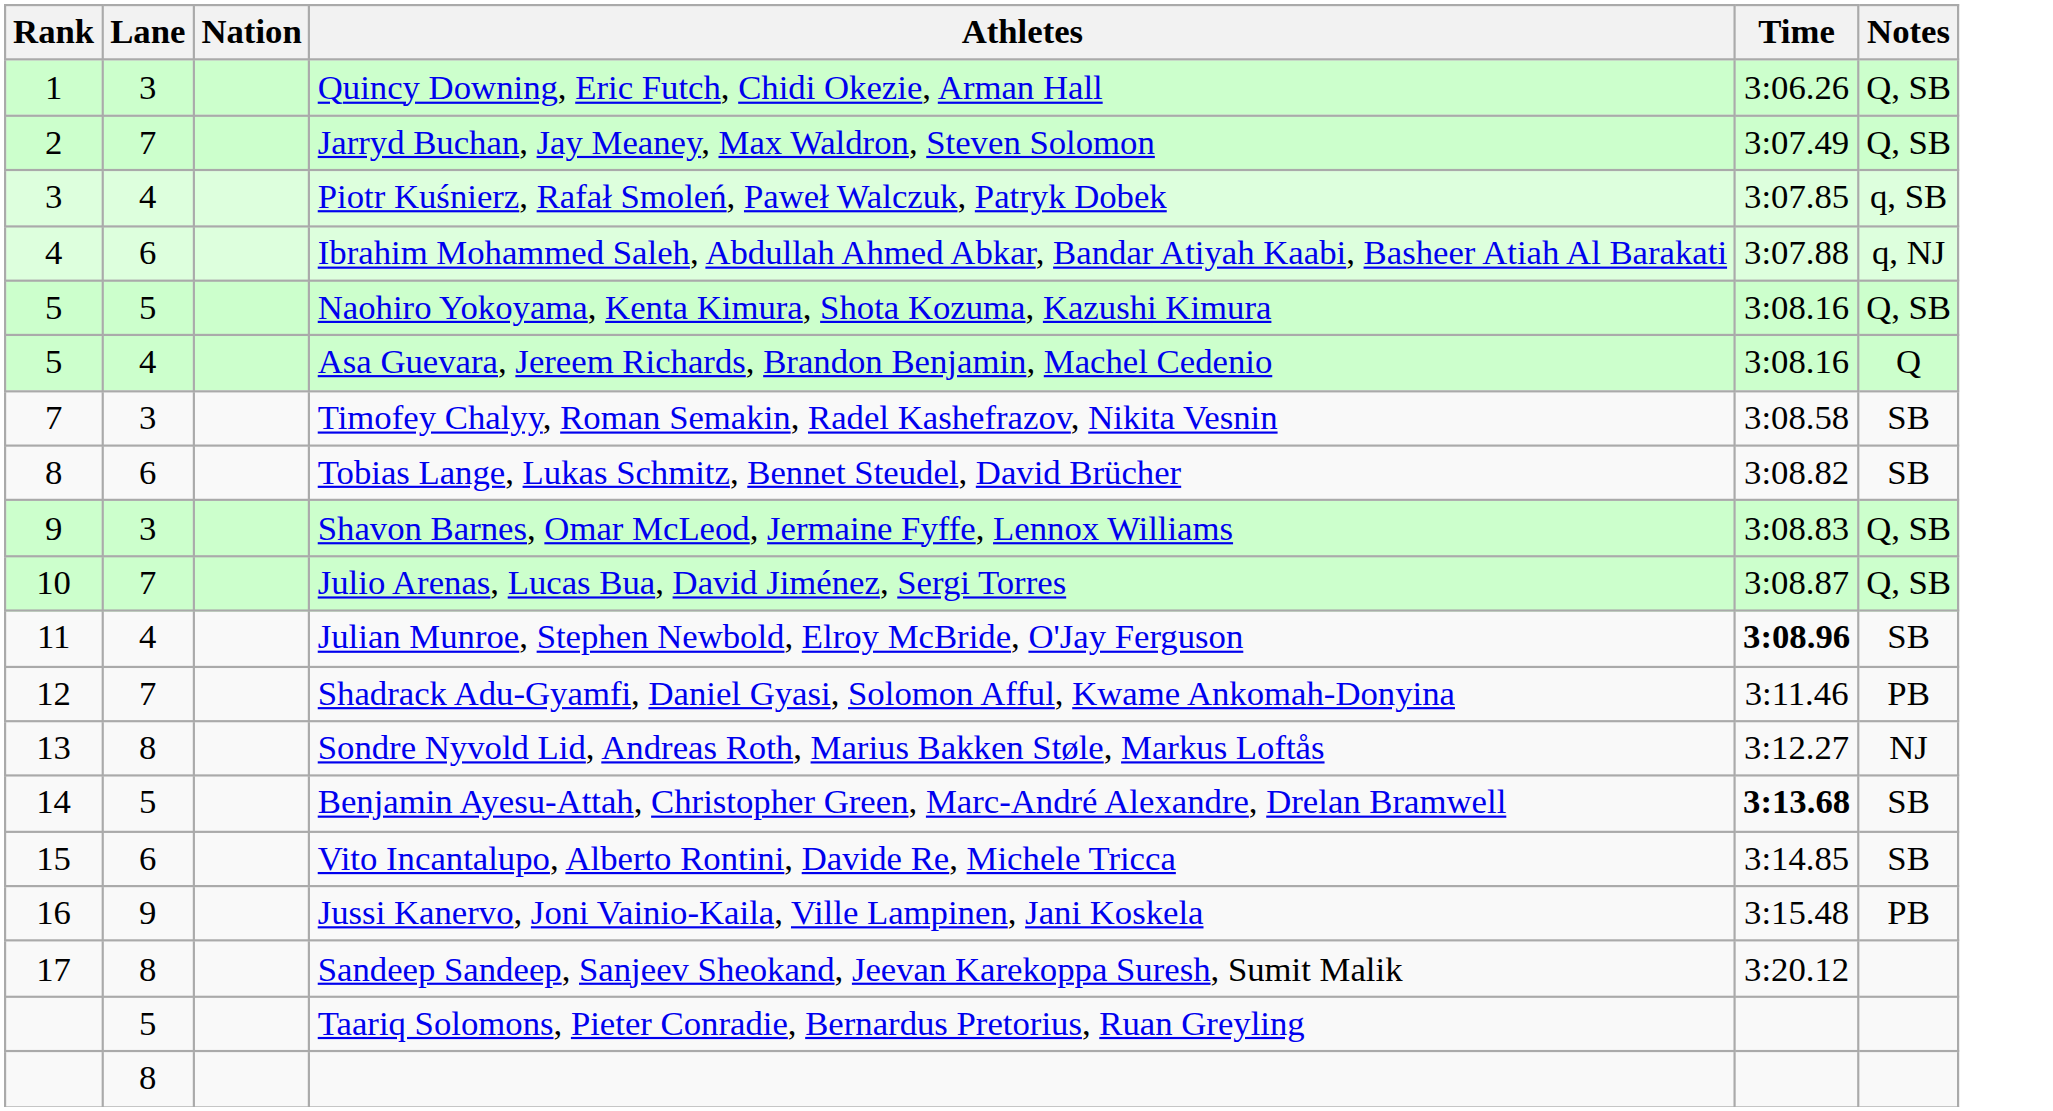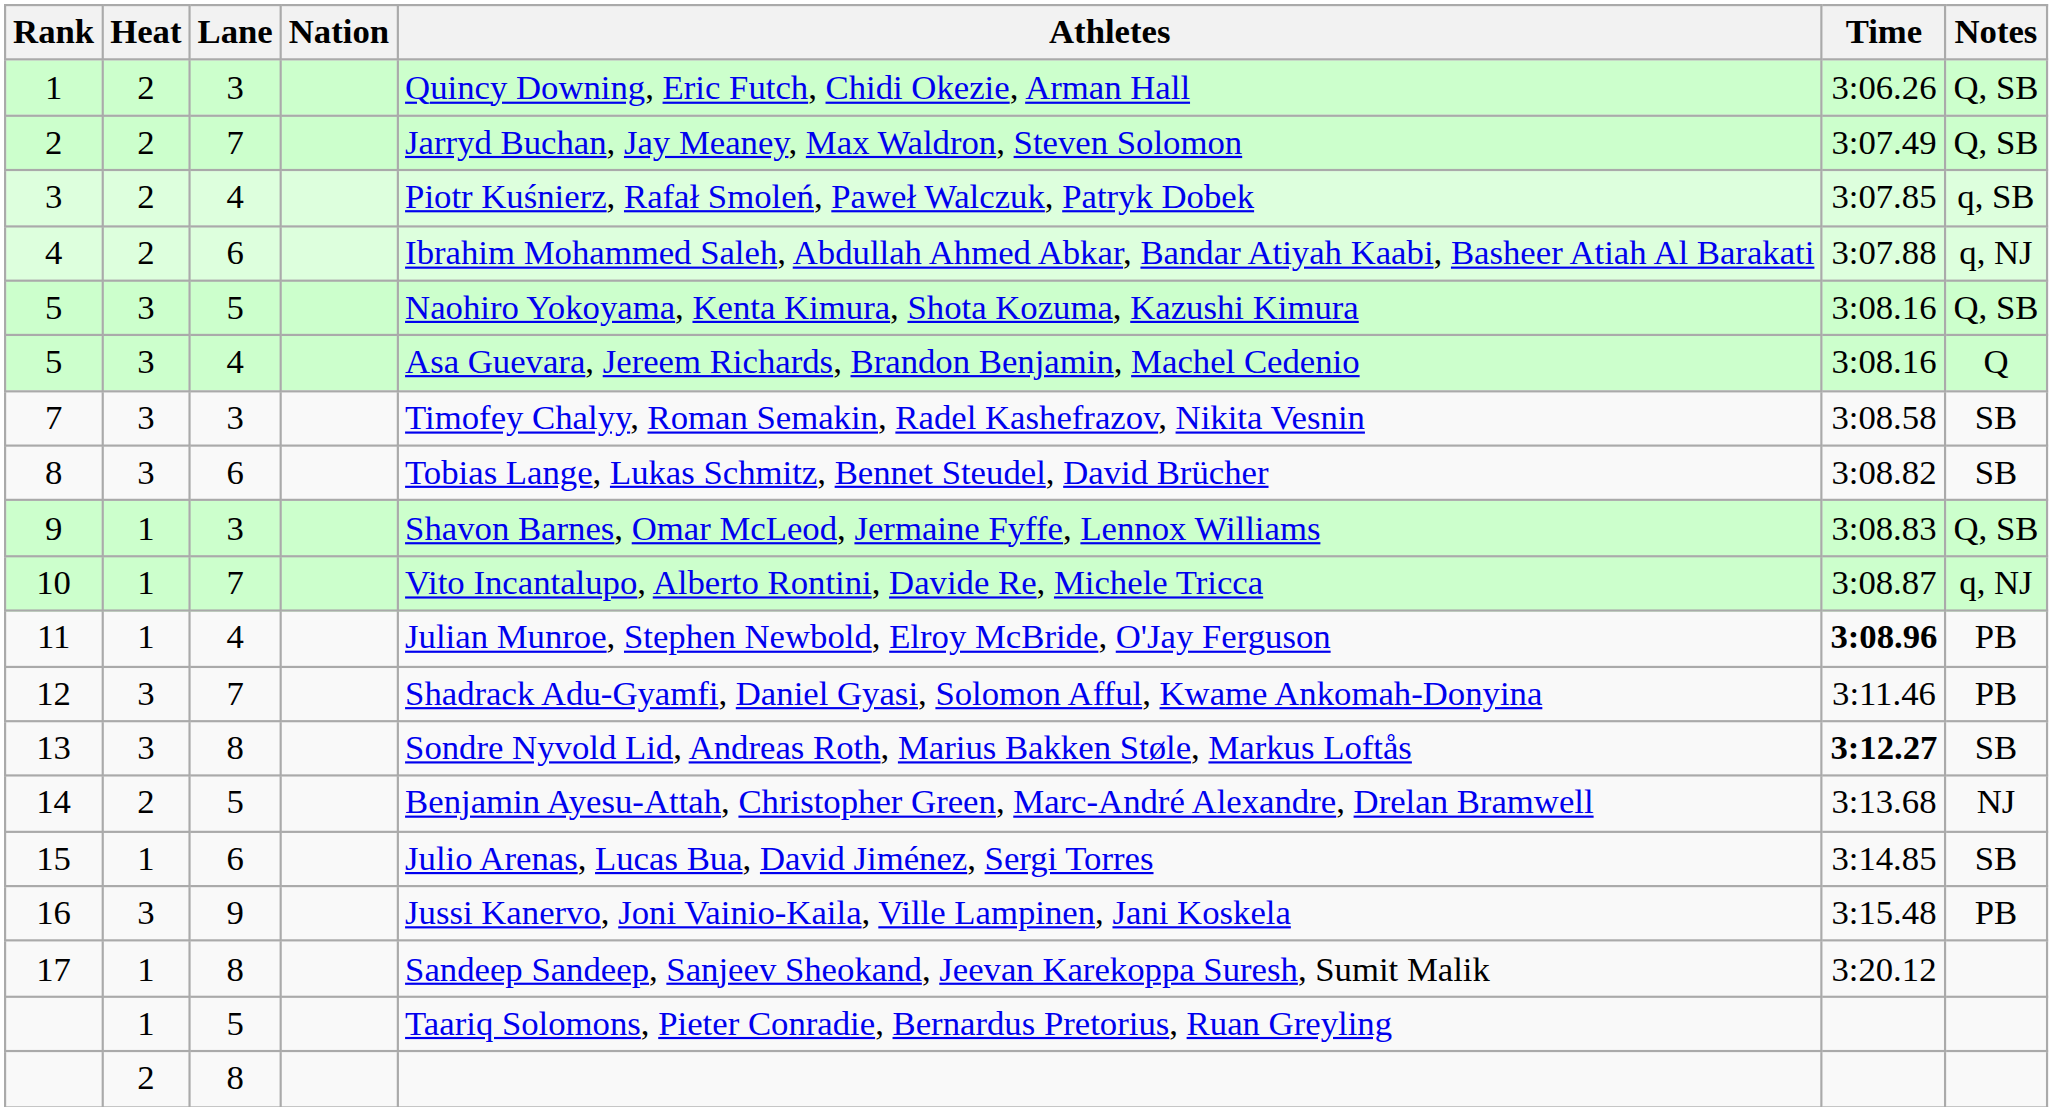 <table class="wikitable sortable" style="text-align:center">
 <tr>
 <th>Rank</th>
+<th>Heat</th>
 <th>Lane</th>
 <th>Nation</th>
 <th>Athletes</th>
 <th>Time</th>
 <th>Notes</th>
 </tr>
 <tr bgcolor=ccffcc>
 <td>1</td>
+<td>2</td>
 <td>3</td>
 <td align=left></td>
 <td align=left><a href='#'>Quincy Downing</a>, <a href='#'>Eric Futch</a>, <a href='#'>Chidi Okezie</a>, <a href='#'>Arman Hall</a></td>
 <td>3:06.26</td>
 <td>Q, SB</td>
 </tr>
 <tr bgcolor=ccffcc>
+<td>2</td>
 <td>2</td>
 <td>7</td>
 <td align=left></td>
 <td align=left><a href='#'>Jarryd Buchan</a>, <a href='#'>Jay Meaney</a>, <a href='#'>Max Waldron</a>, <a href='#'>Steven Solomon</a></td>
 <td>3:07.49</td>
 <td>Q, SB</td>
 </tr>
 <tr bgcolor=ddffdd>
 <td>3</td>
+<td>2</td>
 <td>4</td>
 <td align=left></td>
 <td align=left><a href='#'>Piotr Kuśnierz</a>, <a href='#'>Rafał Smoleń</a>, <a href='#'>Paweł Walczuk</a>, <a href='#'>Patryk Dobek</a></td>
 <td>3:07.85</td>
 <td>q, SB</td>
 </tr>
 <tr bgcolor=ddffdd>
 <td>4</td>
+<td>2</td>
 <td>6</td>
 <td align=left></td>
 <td align=left><a href='#'>Ibrahim Mohammed Saleh</a>, <a href='#'>Abdullah Ahmed Abkar</a>, <a href='#'>Bandar Atiyah Kaabi</a>, <a href='#'>Basheer Atiah Al Barakati</a></td>
 <td>3:07.88</td>
 <td>q, NJ</td>
 </tr>
 <tr bgcolor=ccffcc>
 <td>5</td>
+<td>3</td>
 <td>5</td>
 <td align=left></td>
 <td align=left><a href='#'>Naohiro Yokoyama</a>, <a href='#'>Kenta Kimura</a>, <a href='#'>Shota Kozuma</a>, <a href='#'>Kazushi Kimura</a></td>
 <td>3:08.16</td>
 <td>Q, SB</td>
 </tr>
 <tr bgcolor=ccffcc>
 <td>5</td>
+<td>3</td>
 <td>4</td>
 <td align=left></td>
 <td align=left><a href='#'>Asa Guevara</a>, <a href='#'>Jereem Richards</a>, <a href='#'>Brandon Benjamin</a>, <a href='#'>Machel Cedenio</a></td>
 <td>3:08.16</td>
 <td>Q</td>
 </tr>
 <tr>
 <td>7</td>
 <td>3</td>
+<td>3</td>
 <td align=left></td>
 <td align=left><a href='#'>Timofey Chalyy</a>, <a href='#'>Roman Semakin</a>, <a href='#'>Radel Kashefrazov</a>, <a href='#'>Nikita Vesnin</a></td>
 <td>3:08.58</td>
 <td>SB</td>
 </tr>
 <tr>
 <td>8</td>
+<td>3</td>
 <td>6</td>
 <td align=left></td>
 <td align=left><a href='#'>Tobias Lange</a>, <a href='#'>Lukas Schmitz</a>, <a href='#'>Bennet Steudel</a>, <a href='#'>David Brücher</a></td>
 <td>3:08.82</td>
 <td>SB</td>
 </tr>
 <tr bgcolor=ccffcc>
 <td>9</td>
+<td>1</td>
 <td>3</td>
 <td align=left></td>
 <td align=left><a href='#'>Shavon Barnes</a>, <a href='#'>Omar McLeod</a>, <a href='#'>Jermaine Fyffe</a>, <a href='#'>Lennox Williams</a></td>
 <td>3:08.83</td>
 <td>Q, SB</td>
 </tr>
 <tr bgcolor=ccffcc>
 <td>10</td>
+<td>1</td>
 <td>7</td>
 <td align=left></td>
-<td align=left><a href='#'>Julio Arenas</a>, <a href='#'>Lucas Bua</a>, <a href='#'>David Jiménez</a>, <a href='#'>Sergi Torres</a></td>
+<td align=left><a href='#'>Vito Incantalupo</a>, <a href='#'>Alberto Rontini</a>, <a href='#'>Davide Re</a>, <a href='#'>Michele Tricca</a></td>
 <td>3:08.87</td>
-<td>Q, SB</td>
+<td>q, NJ</td>
 </tr>
 <tr>
 <td>11</td>
+<td>1</td>
 <td>4</td>
 <td align=left></td>
 <td align=left><a href='#'>Julian Munroe</a>, <a href='#'>Stephen Newbold</a>, <a href='#'>Elroy McBride</a>, <a href='#'>O'Jay Ferguson</a></td>
 <td><strong>3:08.96</strong></td>
-<td>SB</td>
+<td>PB</td>
 </tr>
 <tr>
 <td>12</td>
+<td>3</td>
 <td>7</td>
 <td align=left></td>
 <td align=left><a href='#'>Shadrack Adu-Gyamfi</a>, <a href='#'>Daniel Gyasi</a>, <a href='#'>Solomon Afful</a>, <a href='#'>Kwame Ankomah-Donyina</a></td>
 <td>3:11.46</td>
 <td>PB</td>
 </tr>
 <tr>
 <td>13</td>
+<td>3</td>
 <td>8</td>
 <td align=left></td>
 <td align=left><a href='#'>Sondre Nyvold Lid</a>, <a href='#'>Andreas Roth</a>, <a href='#'>Marius Bakken Støle</a>, <a href='#'>Markus Loftås</a></td>
-<td>3:12.27</td>
+<td><strong>3:12.27</strong></td>
+<td>SB</td>
+</tr>
+<tr>
+<td>14</td>
+<td>2</td>
+<td>5</td>
+<td align=left></td>
+<td align=left><a href='#'>Benjamin Ayesu-Attah</a>, <a href='#'>Christopher Green</a>, <a href='#'>Marc-André Alexandre</a>, <a href='#'>Drelan Bramwell</a></td>
+<td>3:13.68</td>
 <td>NJ</td>
 </tr>
 <tr>
-<td>14</td>
-<td>5</td>
-<td align=left></td>
-<td align=left><a href='#'>Benjamin Ayesu-Attah</a>, <a href='#'>Christopher Green</a>, <a href='#'>Marc-André Alexandre</a>, <a href='#'>Drelan Bramwell</a></td>
-<td><strong>3:13.68</strong></td>
-<td>SB</td>
-</tr>
-<tr>
 <td>15</td>
+<td>1</td>
 <td>6</td>
 <td align=left></td>
-<td align=left><a href='#'>Vito Incantalupo</a>, <a href='#'>Alberto Rontini</a>, <a href='#'>Davide Re</a>, <a href='#'>Michele Tricca</a></td>
+<td align=left><a href='#'>Julio Arenas</a>, <a href='#'>Lucas Bua</a>, <a href='#'>David Jiménez</a>, <a href='#'>Sergi Torres</a></td>
 <td>3:14.85</td>
 <td>SB</td>
 </tr>
 <tr>
 <td>16</td>
+<td>3</td>
 <td>9</td>
 <td align=left></td>
 <td align=left><a href='#'>Jussi Kanervo</a>, <a href='#'>Joni Vainio-Kaila</a>, <a href='#'>Ville Lampinen</a>, <a href='#'>Jani Koskela</a></td>
 <td>3:15.48</td>
 <td>PB</td>
 </tr>
 <tr>
 <td>17</td>
+<td>1</td>
 <td>8</td>
 <td align=left></td>
 <td align=left><a href='#'>Sandeep Sandeep</a>, <a href='#'>Sanjeev Sheokand</a>, <a href='#'>Jeevan Karekoppa Suresh</a>, Sumit Malik</td>
 <td>3:20.12</td>
 <td></td>
 </tr>
 <tr>
 <td></td>
+<td>1</td>
 <td>5</td>
 <td align=left></td>
 <td align=left><a href='#'>Taariq Solomons</a>, <a href='#'>Pieter Conradie</a>, <a href='#'>Bernardus Pretorius</a>, <a href='#'>Ruan Greyling</a></td>
 <td></td>
 <td></td>
 </tr>
 <tr>
 <td></td>
+<td>2</td>
 <td>8</td>
 <td align=left></td>
 <td align=left></td>
 <td></td>
 <td></td>
 </tr>
 </table>
